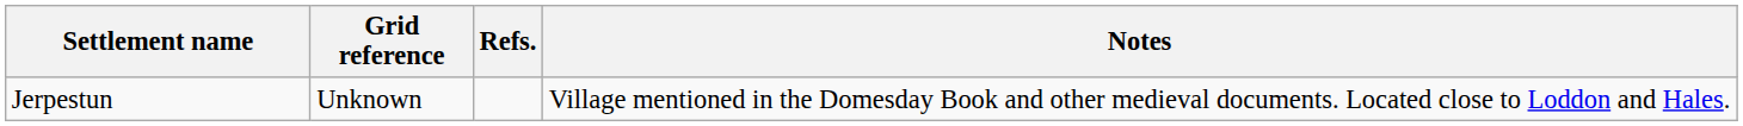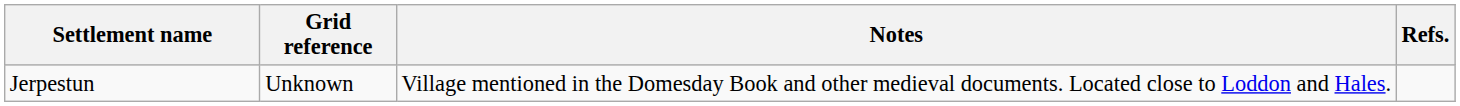 <table class="wikitable">
 <tr>
 <th width=175>Settlement name</th>
 <th width=90>Grid reference</th>
+<th>Notes</th>
 <th>Refs.</th>
-<th>Notes</th>
 </tr>
 <tr>
 <td>Jerpestun</td>
 <td>Unknown</td>
+<td>Village mentioned in the Domesday Book and other medieval documents. Located close to <a href='#'>Loddon</a> and <a href='#'>Hales</a>.</td>
 <td></td>
-<td>Village mentioned in the Domesday Book and other medieval documents. Located close to <a href='#'>Loddon</a> and <a href='#'>Hales</a>.</td>
 </tr>
 </table>
